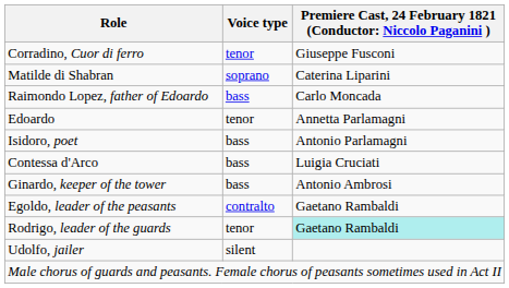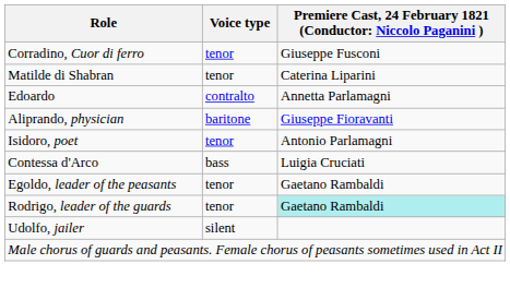 <table class="wikitable">
 <tr>
 <th>Role</th>
 <th>Voice type</th>
 <th>Premiere Cast, 24 February 1821<br>(Conductor:  <a href='#'>Niccolo Paganini</a> )</th>
 </tr>
 <tr>
 <td>Corradino, <em>Cuor di ferro</em></td>
 <td><a href='#'>tenor</a></td>
 <td>Giuseppe Fusconi</td>
 </tr>
 <tr>
 <td>Matilde di Shabran</td>
-<td><a href='#'>soprano</a></td>
+<td>tenor</td>
 <td>Caterina Liparini</td>
 </tr>
 <tr>
-<td>Raimondo Lopez, <em>father of Edoardo</em></td>
-<td><a href='#'>bass</a></td>
-<td>Carlo Moncada</td>
-</tr>
-<tr>
 <td>Edoardo</td>
-<td>tenor</td>
+<td><a href='#'>contralto</a></td>
 <td>Annetta Parlamagni</td>
 </tr>
 <tr>
+<td>Aliprando, <em>physician</em></td>
+<td><a href='#'>baritone</a></td>
+<td><a href='#'>Giuseppe Fioravanti</a></td>
+</tr>
+<tr>
 <td>Isidoro, <em>poet</em></td>
-<td>bass</td>
+<td><a href='#'>tenor</a></td>
 <td>Antonio Parlamagni</td>
 </tr>
 <tr>
 <td>Contessa d'Arco</td>
 <td>bass</td>
 <td>Luigia Cruciati</td>
 </tr>
 <tr>
-<td>Ginardo, <em>keeper of the tower</em></td>
-<td>bass</td>
-<td>Antonio Ambrosi</td>
-</tr>
-<tr>
 <td>Egoldo, <em>leader of the peasants</em></td>
-<td><a href='#'>contralto</a></td>
+<td>tenor</td>
 <td>Gaetano Rambaldi</td>
 </tr>
 <tr>
 <td>Rodrigo, <em>leader of the guards</em></td>
 <td>tenor</td>
 <td style="background: paleturquoise;">Gaetano Rambaldi</td>
 </tr>
 <tr>
 <td>Udolfo, <em>jailer</em></td>
 <td>silent</td>
 <td></td>
 </tr>
 <tr>
 <td colspan="3"><em> Male chorus of guards and peasants. Female chorus of peasants sometimes used in Act II </em></td>
 </tr>
 </table>
